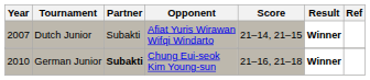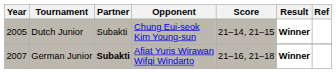 <table class="sortable wikitable" style="font-size: 90%;">
 <tr>
 <th>Year</th>
 <th>Tournament</th>
 <th>Partner</th>
 <th>Opponent</th>
 <th>Score</th>
 <th>Result</th>
 <th>Ref</th>
 </tr>
 <tr style="background:#BDB8AD">
-<td align="center">2007</td>
+<td align="center">2005</td>
 <td align="left">Dutch Junior</td>
 <td align="left"> Subakti</td>
-<td align="left"> <a href='#'>Afiat Yuris Wirawan</a> <br>  <a href='#'>Wifqi Windarto</a></td>
+<td align="left"> <a href='#'>Chung Eui-seok</a> <br>  <a href='#'>Kim Young-sun</a></td>
 <td align="left">21–14, 21–15</td>
 <td style="text-align:left; background:white"> <strong>Winner</strong></td>
 <td style="text-align:center; background:white"></td>
 </tr>
 <tr>
 </tr>
 <tr style="background:#BDB8AD">
-<td align="center">2010</td>
+<td align="center">2007</td>
 <td align="left">German Junior</td>
 <td align="left"><strong> Subakti</strong></td>
-<td align="left"> <a href='#'>Chung Eui-seok</a> <br>  <a href='#'>Kim Young-sun</a></td>
+<td align="left"> <a href='#'>Afiat Yuris Wirawan</a> <br>  <a href='#'>Wifqi Windarto</a></td>
 <td align="left">21–16, 21–18</td>
 <td style="text-align:left; background:white"> <strong>Winner</strong></td>
 <td style="text-align:center; background:white"></td>
 </tr>
 </table>
